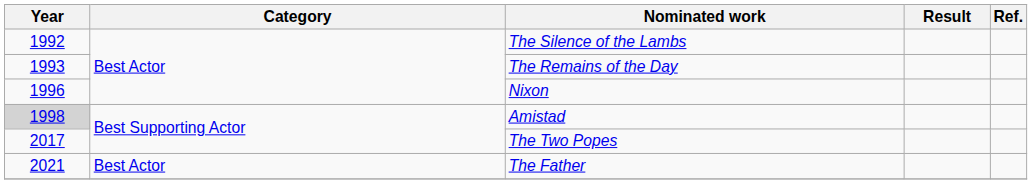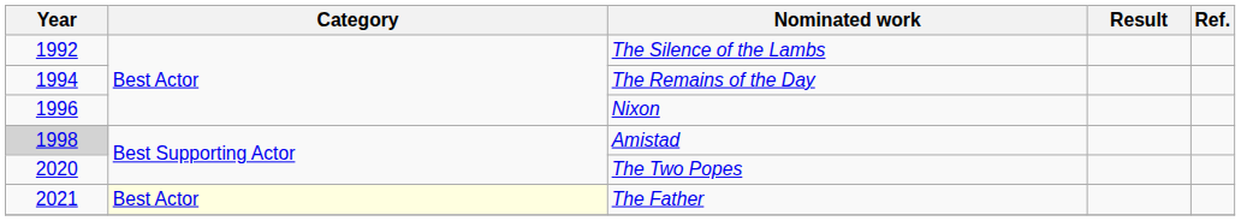 <table class=wikitable>
 <tr>
 <th scope="col" style="width:5em;">Year</th>
 <th scope="col" style="width:26em;">Category</th>
 <th scope="col" style="width:25em;">Nominated work</th>
 <th scope="col" style="width:5em;">Result</th>
 <th>Ref.</th>
 </tr>
 <tr>
 <td style="text-align:center;"><a href='#'>1992</a></td>
 <td rowspan="3"><a href='#'>Best Actor</a></td>
 <td><em><a href='#'>The Silence of the Lambs</a></em></td>
 <td></td>
 <td style="text-align:center;"></td>
 </tr>
 <tr>
-<td style="text-align:center;"><a href='#'>1993</a></td>
+<td style="text-align:center;"><a href='#'>1994</a></td>
 <td><em><a href='#'>The Remains of the Day</a></em></td>
 <td></td>
 <td style="text-align:center;"></td>
 </tr>
 <tr>
 <td style="text-align:center;"><a href='#'>1996</a></td>
 <td><em><a href='#'>Nixon</a></em></td>
 <td></td>
 <td style="text-align:center;"></td>
 </tr>
 <tr>
 <td style="background: lightgrey; text-align:center;"><a href='#'>1998</a></td>
 <td rowspan="2"><a href='#'>Best Supporting Actor</a></td>
 <td><em><a href='#'>Amistad</a></em></td>
 <td></td>
 <td style="text-align:center;"></td>
 </tr>
 <tr>
-<td style="text-align:center;"><a href='#'>2017</a></td>
+<td style="text-align:center;"><a href='#'>2020</a></td>
 <td><em><a href='#'>The Two Popes</a></em></td>
 <td></td>
 <td style="text-align:center;"></td>
 </tr>
 <tr>
 <td style="text-align:center;"><a href='#'>2021</a></td>
-<td><a href='#'>Best Actor</a></td>
+<td style="background: lightyellow;"><a href='#'>Best Actor</a></td>
 <td><em><a href='#'>The Father</a></em></td>
 <td></td>
 <td style="text-align:center;"></td>
 </tr>
 <tr>
 </tr>
 </table>
